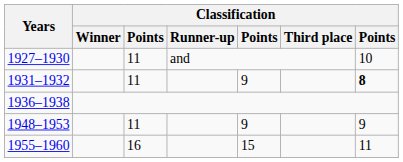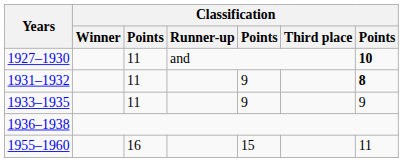 <table class=wikitable>
 <tr>
 <th rowspan=2>Years</th>
 <th colspan=6>Classification</th>
 </tr>
 <tr>
 <th>Winner</th>
 <th>Points</th>
 <th>Runner-up</th>
 <th>Points</th>
 <th>Third place</th>
 <th>Points</th>
 </tr>
 <tr>
 <td><a href='#'>1927–1930</a></td>
 <td><strong></strong></td>
 <td>11</td>
 <td colspan=3> and </td>
-<td>10</td>
+<td><strong>10</strong></td>
 </tr>
 <tr>
 <td><a href='#'>1931–1932</a></td>
 <td><strong></strong></td>
 <td>11</td>
 <td></td>
 <td>9</td>
 <td></td>
 <td><strong>8</strong></td>
 </tr>
 <tr>
-<td><a href='#'>1936–1938</a></td>
-<td colspan=6></td>
-</tr>
-<tr>
-<td><a href='#'>1948–1953</a></td>
+<td><a href='#'>1933–1935</a></td>
 <td><strong></strong></td>
 <td>11</td>
 <td></td>
 <td>9</td>
 <td></td>
 <td>9</td>
+</tr>
+<tr>
+<td><a href='#'>1936–1938</a></td>
+<td colspan=6></td>
 </tr>
 <tr>
 <td><a href='#'>1955–1960</a></td>
 <td><strong></strong></td>
 <td>16</td>
 <td></td>
 <td>15</td>
 <td></td>
 <td>11</td>
 </tr>
 </table>
